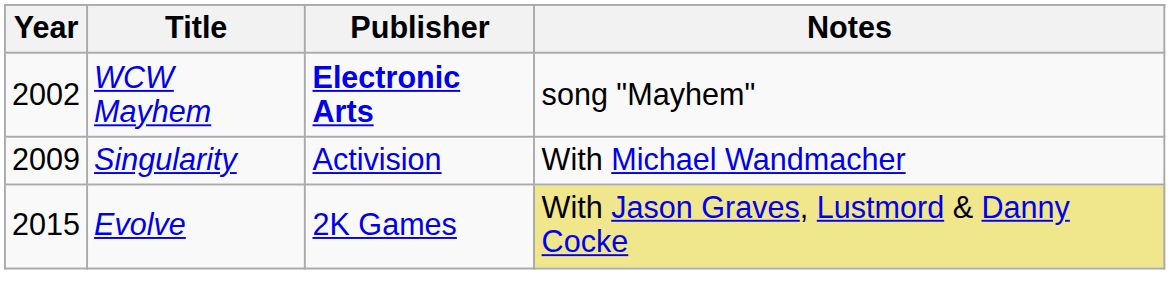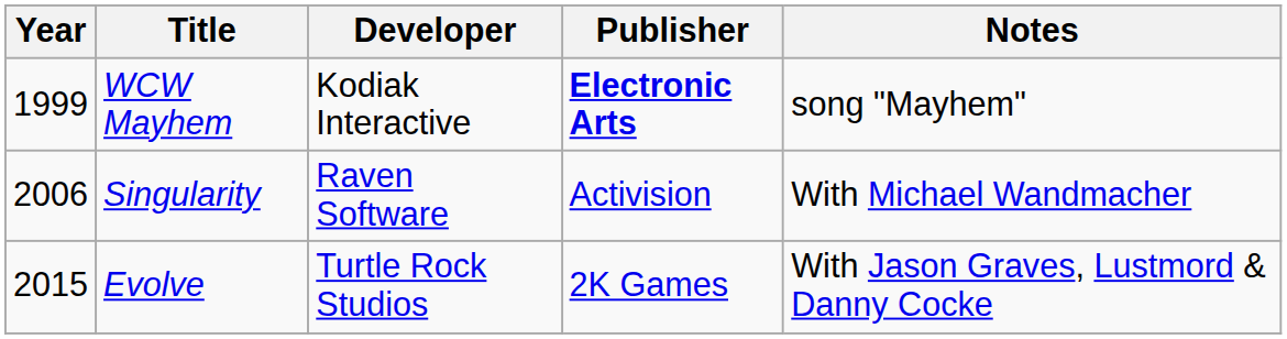 <table class="wikitable plainrowheaders">
 <tr>
 <th>Year</th>
 <th>Title</th>
+<th>Developer</th>
 <th>Publisher</th>
 <th>Notes</th>
 </tr>
 <tr>
-<td>2002</td>
+<td>1999</td>
 <td><em><a href='#'>WCW Mayhem</a></em></td>
+<td>Kodiak Interactive</td>
 <td><strong><a href='#'>Electronic Arts</a></strong></td>
 <td>song "Mayhem"</td>
 </tr>
 <tr>
-<td>2009</td>
+<td>2006</td>
 <td><em><a href='#'>Singularity</a></em></td>
+<td><a href='#'>Raven Software</a></td>
 <td><a href='#'>Activision</a></td>
 <td>With <a href='#'>Michael Wandmacher</a></td>
 </tr>
 <tr>
 <td>2015</td>
 <td><em><a href='#'>Evolve</a></em></td>
+<td><a href='#'>Turtle Rock Studios</a></td>
 <td><a href='#'>2K Games</a></td>
-<td style="background: khaki;">With <a href='#'>Jason Graves</a>, <a href='#'>Lustmord</a> & <a href='#'>Danny Cocke</a></td>
+<td>With <a href='#'>Jason Graves</a>, <a href='#'>Lustmord</a> & <a href='#'>Danny Cocke</a></td>
 </tr>
 </table>
